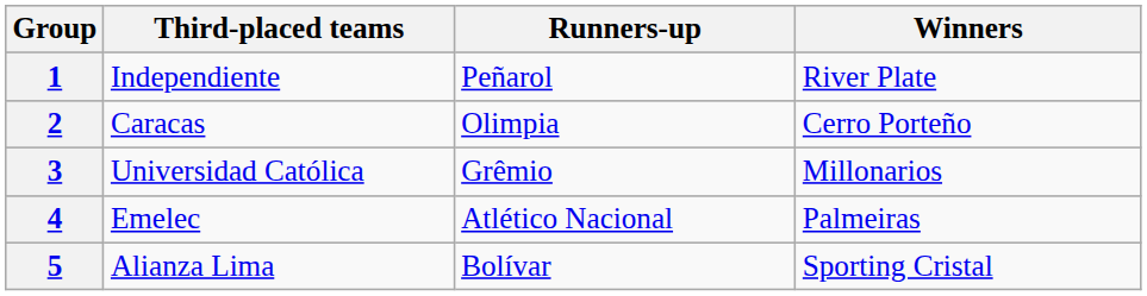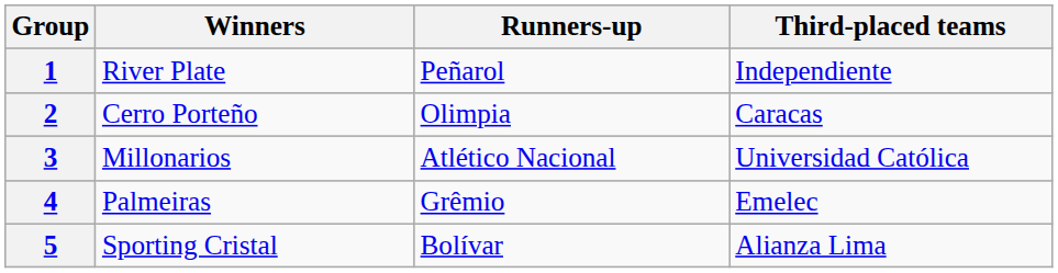 <table class="wikitable">
 <tr>
 <th>Group</th>
+<th width=200>Winners</th>
+<th width=200>Runners-up</th>
 <th width=200>Third-placed teams</th>
-<th width=200>Runners-up</th>
-<th width=200>Winners</th>
 </tr>
 <tr>
 <th><a href='#'>1</a></th>
+<td> <a href='#'>River Plate</a></td>
+<td> <a href='#'>Peñarol</a></td>
 <td> <a href='#'>Independiente</a></td>
-<td> <a href='#'>Peñarol</a></td>
-<td> <a href='#'>River Plate</a></td>
 </tr>
 <tr>
 <th><a href='#'>2</a></th>
+<td> <a href='#'>Cerro Porteño</a></td>
+<td> <a href='#'>Olimpia</a></td>
 <td> <a href='#'>Caracas</a></td>
-<td> <a href='#'>Olimpia</a></td>
-<td> <a href='#'>Cerro Porteño</a></td>
 </tr>
 <tr>
 <th><a href='#'>3</a></th>
+<td> <a href='#'>Millonarios</a></td>
+<td> <a href='#'>Atlético Nacional</a></td>
 <td> <a href='#'>Universidad Católica</a></td>
-<td> <a href='#'>Grêmio</a></td>
-<td> <a href='#'>Millonarios</a></td>
 </tr>
 <tr>
 <th><a href='#'>4</a></th>
+<td> <a href='#'>Palmeiras</a></td>
+<td> <a href='#'>Grêmio</a></td>
 <td> <a href='#'>Emelec</a></td>
-<td> <a href='#'>Atlético Nacional</a></td>
-<td> <a href='#'>Palmeiras</a></td>
 </tr>
 <tr>
 <th><a href='#'>5</a></th>
+<td> <a href='#'>Sporting Cristal</a></td>
+<td> <a href='#'>Bolívar</a></td>
 <td> <a href='#'>Alianza Lima</a></td>
-<td> <a href='#'>Bolívar</a></td>
-<td> <a href='#'>Sporting Cristal</a></td>
 </tr>
 </table>
